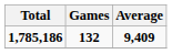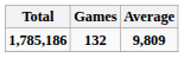 <table class="wikitable">
 <tr>
 <th>Total</th>
 <th>Games</th>
 <th>Average</th>
 </tr>
 <tr>
 <td align="center"><strong>1,785,186</strong></td>
 <td align="center"><strong>132</strong></td>
-<td align="center"><strong>9,409</strong></td>
+<td align="center"><strong>9,809</strong></td>
 </tr>
 <tr>
 </tr>
 </table>
